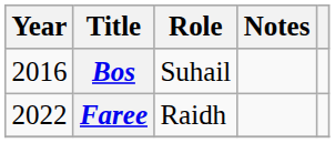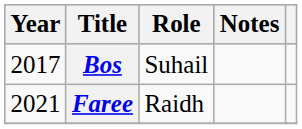 <table class="wikitable sortable plainrowheaders">
 <tr style="background:#ccc; text-align:center;">
 <th scope="col">Year</th>
 <th scope="col">Title</th>
 <th scope="col">Role</th>
 <th scope="col">Notes</th>
 <th scope="col" class="unsortable"></th>
 </tr>
 <tr>
-<td>2016</td>
+<td>2017</td>
 <th scope="row"><em><a href='#'>Bos</a></em></th>
 <td>Suhail</td>
 <td></td>
 <td style="text-align: center;"></td>
 </tr>
 <tr>
-<td>2022</td>
+<td>2021</td>
 <th scope="row"><em><a href='#'>Faree</a></em></th>
 <td>Raidh</td>
 <td></td>
 <td style="text-align:center;"></td>
 </tr>
 <tr>
 </tr>
 </table>
